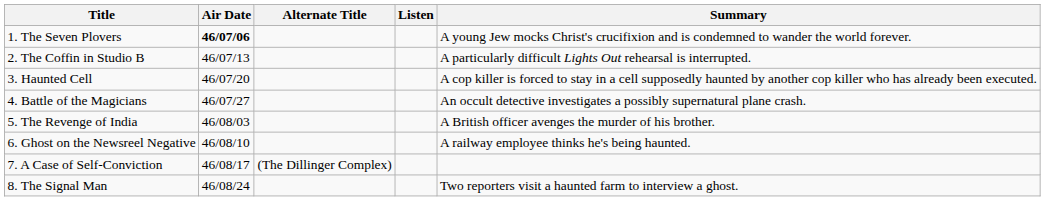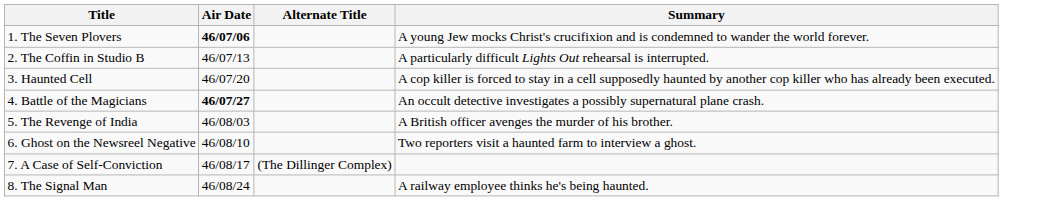 <table class="wikitable">
 <tr>
 <th>Title</th>
 <th>Air Date</th>
 <th>Alternate Title</th>
-<th>Listen</th>
 <th>Summary</th>
 </tr>
 <tr>
 <td>1. The Seven Plovers</td>
 <td><strong>46/07/06</strong></td>
-<td></td>
 <td></td>
 <td>A young Jew mocks Christ's crucifixion and is condemned to wander the world forever.</td>
 </tr>
 <tr>
 <td>2. The Coffin in Studio B</td>
 <td>46/07/13</td>
 <td></td>
-<td></td>
 <td>A particularly difficult <em>Lights Out</em> rehearsal is interrupted.</td>
 </tr>
 <tr>
 <td>3. Haunted Cell</td>
 <td>46/07/20</td>
 <td></td>
-<td></td>
 <td>A cop killer is forced to stay in a cell supposedly haunted by another cop killer who has already been executed.</td>
 </tr>
 <tr>
 <td>4. Battle of the Magicians</td>
-<td>46/07/27</td>
-<td></td>
+<td><strong>46/07/27</strong></td>
 <td></td>
 <td>An occult detective investigates a possibly supernatural plane crash.</td>
 </tr>
 <tr>
 <td>5. The Revenge of India</td>
 <td>46/08/03</td>
 <td></td>
-<td></td>
 <td>A British officer avenges the murder of his brother.</td>
 </tr>
 <tr>
 <td>6. Ghost on the Newsreel Negative</td>
 <td>46/08/10</td>
 <td></td>
-<td></td>
-<td>A railway employee thinks he's being haunted.</td>
+<td>Two reporters visit a haunted farm to interview a ghost.</td>
 </tr>
 <tr>
 <td>7. A Case of Self-Conviction</td>
 <td>46/08/17</td>
 <td>(The Dillinger Complex)</td>
 <td></td>
-<td></td>
 </tr>
 <tr>
 <td>8. The Signal Man</td>
 <td>46/08/24</td>
 <td></td>
-<td></td>
-<td>Two reporters visit a haunted farm to interview a ghost.</td>
+<td>A railway employee thinks he's being haunted.</td>
 </tr>
 </table>
